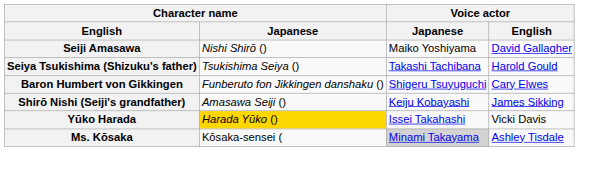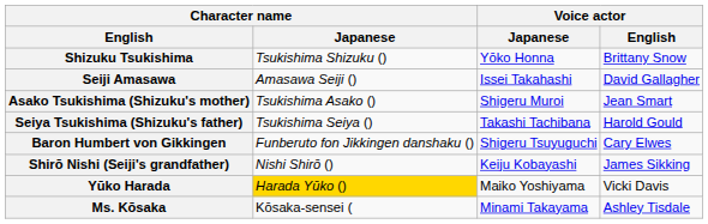 <table class="wikitable plain-row-headers">
 <tr>
 <th scope="col" colspan="2">Character name</th>
 <th scope="col" colspan="2">Voice actor</th>
 </tr>
 <tr>
 <th scope="col">English</th>
 <th scope="col">Japanese</th>
 <th scope="col">Japanese</th>
 <th scope="col">English</th>
 </tr>
 <tr>
+<th scope="row">Shizuku Tsukishima</th>
+<td><em>Tsukishima Shizuku</em> ()</td>
+<td><a href='#'>Yōko Honna</a></td>
+<td><a href='#'>Brittany Snow</a></td>
+</tr>
+<tr>
 <th scope="row">Seiji Amasawa</th>
-<td><em>Nishi Shirō</em> ()</td>
-<td>Maiko Yoshiyama</td>
+<td><em>Amasawa Seiji</em> ()</td>
+<td><a href='#'>Issei Takahashi</a></td>
 <td><a href='#'>David Gallagher</a></td>
+</tr>
+<tr>
+<th scope="row">Asako Tsukishima (Shizuku's mother)</th>
+<td><em>Tsukishima Asako</em> ()</td>
+<td><a href='#'>Shigeru Muroi</a></td>
+<td><a href='#'>Jean Smart</a></td>
 </tr>
 <tr>
 <th scope="row">Seiya Tsukishima (Shizuku's father)</th>
 <td><em>Tsukishima Seiya</em> ()</td>
 <td><a href='#'>Takashi Tachibana</a></td>
 <td><a href='#'>Harold Gould</a></td>
 </tr>
 <tr>
 <th scope="row">Baron Humbert von Gikkingen</th>
 <td><em>Funberuto fon Jikkingen danshaku</em> ()</td>
 <td><a href='#'>Shigeru Tsuyuguchi</a></td>
 <td><a href='#'>Cary Elwes</a></td>
 </tr>
 <tr>
 <th scope="row">Shirō Nishi (Seiji's grandfather)</th>
-<td><em>Amasawa Seiji</em> ()</td>
+<td><em>Nishi Shirō</em> ()</td>
 <td><a href='#'>Keiju Kobayashi</a></td>
 <td><a href='#'>James Sikking</a></td>
 </tr>
 <tr>
 <th scope="row">Yūko Harada</th>
 <td style="background: gold;"><em>Harada Yūko</em> ()</td>
-<td><a href='#'>Issei Takahashi</a></td>
+<td>Maiko Yoshiyama</td>
 <td>Vicki Davis<br></td>
 </tr>
 <tr>
 <th scope="row">Ms. Kōsaka</th>
 <td>Kōsaka-sensei (</td>
-<td style="background: lightgrey;"><a href='#'>Minami Takayama</a></td>
+<td><a href='#'>Minami Takayama</a></td>
 <td><a href='#'>Ashley Tisdale</a></td>
 </tr>
 </table>
